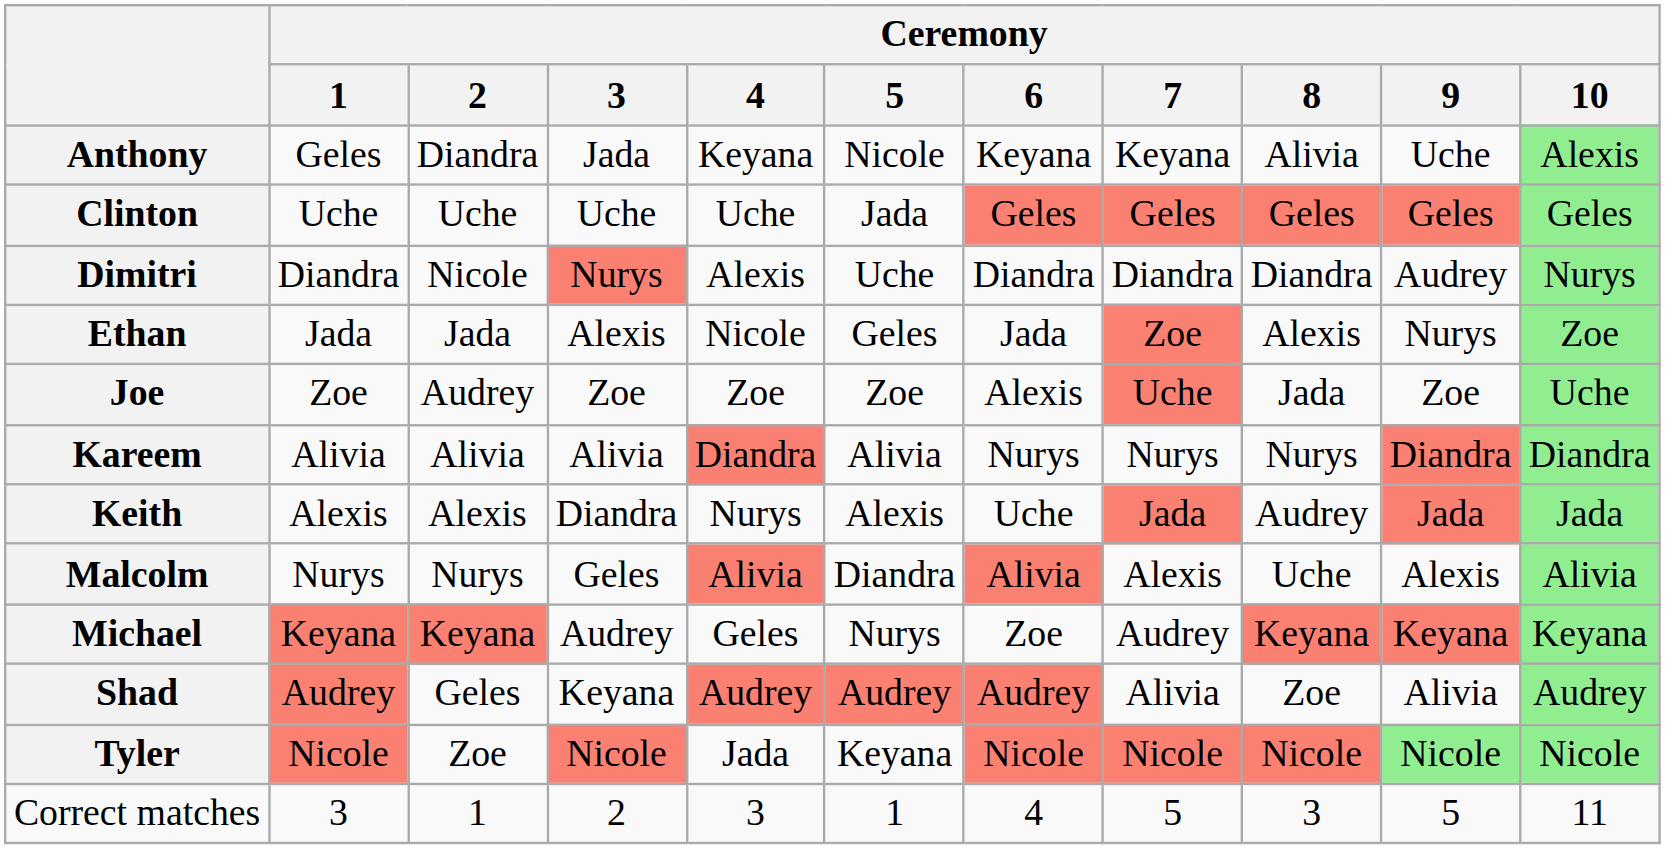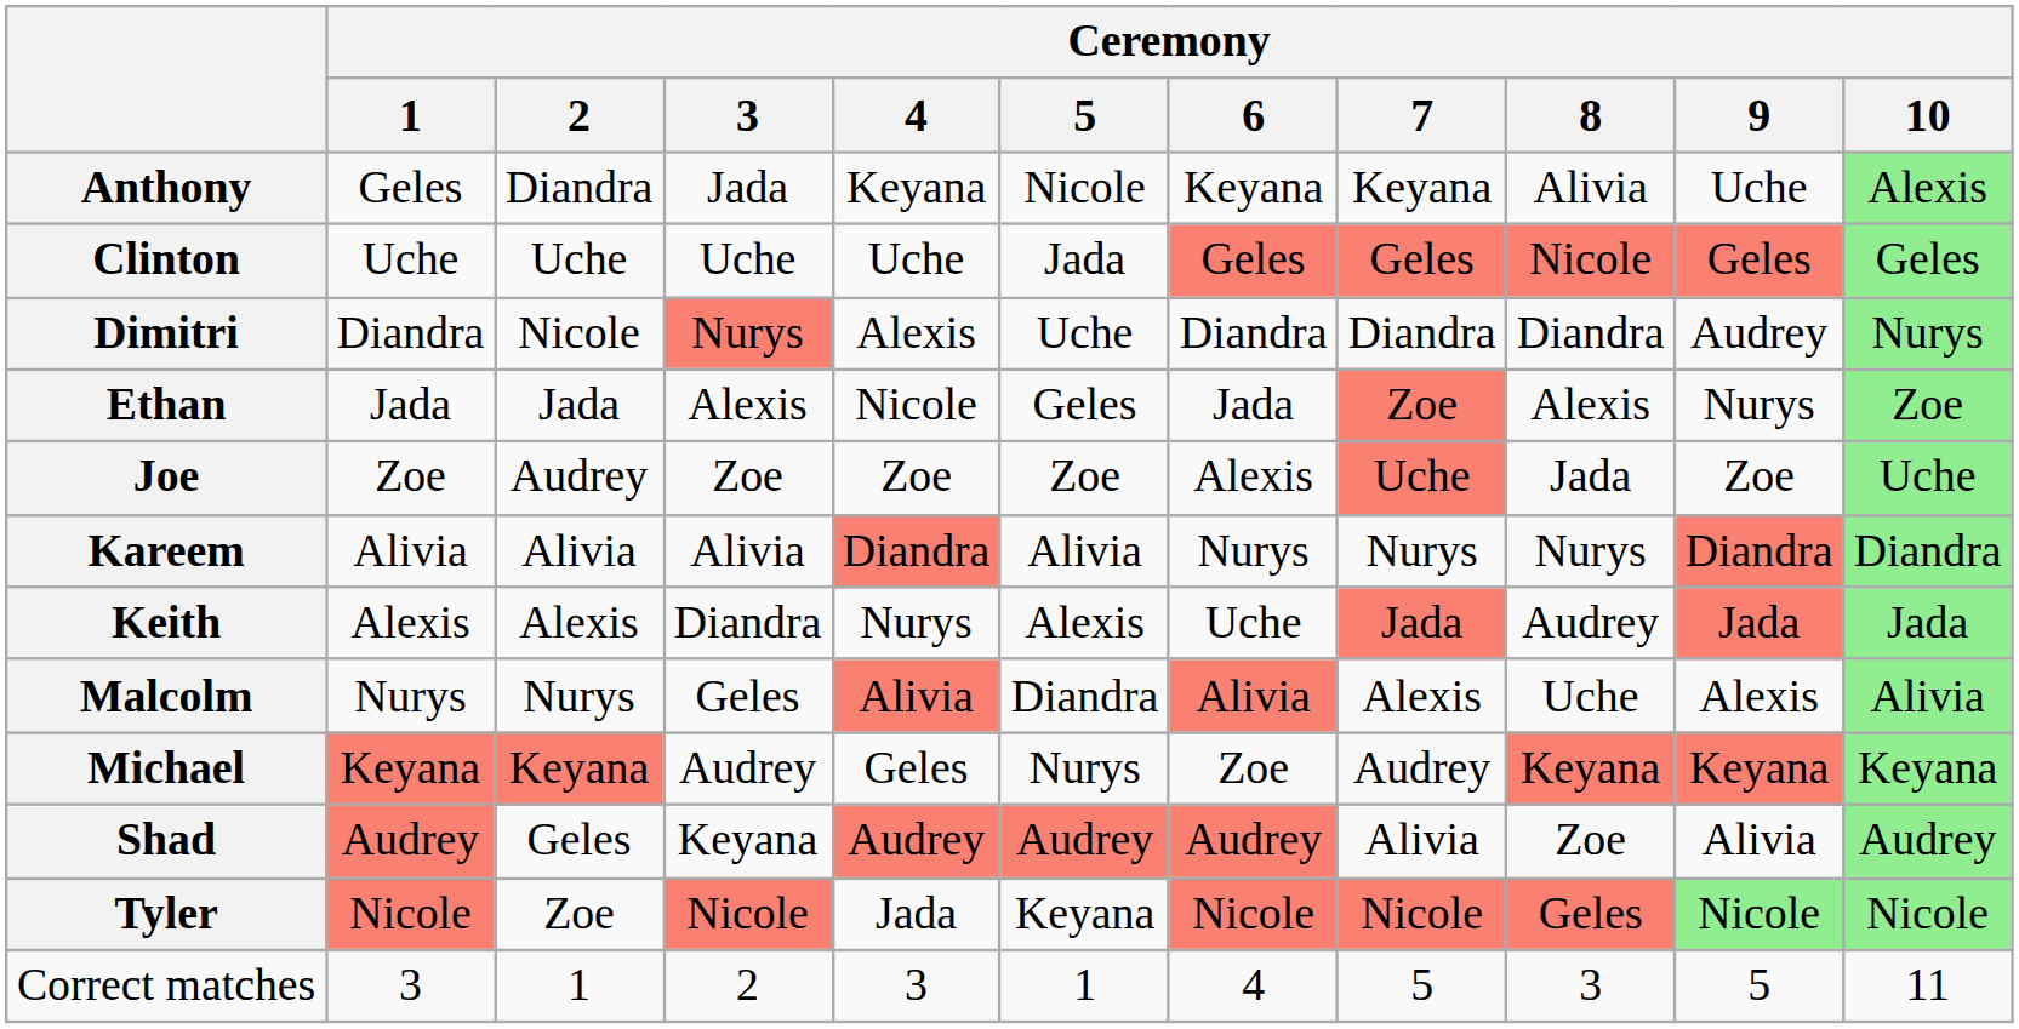 <table class="wikitable" style="text-align:center;">
 <tr>
 <th rowspan="2"></th>
 <th colspan="14" style="text-align:center;">Ceremony</th>
 </tr>
 <tr>
 <th>1</th>
 <th>2</th>
 <th>3</th>
 <th>4</th>
 <th>5</th>
 <th>6</th>
 <th>7</th>
 <th>8</th>
 <th>9</th>
 <th>10</th>
 </tr>
 <tr>
 <th>Anthony</th>
 <td>Geles</td>
 <td>Diandra</td>
 <td>Jada</td>
 <td>Keyana</td>
 <td>Nicole</td>
 <td>Keyana</td>
 <td>Keyana</td>
 <td>Alivia</td>
 <td>Uche</td>
 <td style="background:lightgreen">Alexis</td>
 </tr>
 <tr>
 <th>Clinton</th>
 <td>Uche</td>
 <td>Uche</td>
 <td>Uche</td>
 <td>Uche</td>
 <td>Jada</td>
 <td style="background:salmon">Geles</td>
 <td style="background:salmon">Geles</td>
-<td style="background:salmon">Geles</td>
+<td style="background:salmon">Nicole</td>
 <td style="background:salmon">Geles</td>
 <td style="background:lightgreen">Geles</td>
 </tr>
 <tr>
 <th>Dimitri</th>
 <td>Diandra</td>
 <td>Nicole</td>
 <td style="background:salmon">Nurys</td>
 <td>Alexis</td>
 <td>Uche</td>
 <td>Diandra</td>
 <td>Diandra</td>
 <td>Diandra</td>
 <td>Audrey</td>
 <td style="background:lightgreen">Nurys</td>
 </tr>
 <tr>
 <th>Ethan</th>
 <td>Jada</td>
 <td>Jada</td>
 <td>Alexis</td>
 <td>Nicole</td>
 <td>Geles</td>
 <td>Jada</td>
 <td style="background:salmon">Zoe</td>
 <td>Alexis</td>
 <td>Nurys</td>
 <td style="background:lightgreen">Zoe</td>
 </tr>
 <tr>
 <th>Joe</th>
 <td>Zoe</td>
 <td>Audrey</td>
 <td>Zoe</td>
 <td>Zoe</td>
 <td>Zoe</td>
 <td>Alexis</td>
 <td style="background:salmon">Uche</td>
 <td>Jada</td>
 <td>Zoe</td>
 <td style="background:lightgreen">Uche</td>
 </tr>
 <tr>
 <th>Kareem</th>
 <td>Alivia</td>
 <td>Alivia</td>
 <td>Alivia</td>
 <td style="background:salmon">Diandra</td>
 <td>Alivia</td>
 <td>Nurys</td>
 <td>Nurys</td>
 <td>Nurys</td>
 <td style="background:salmon">Diandra</td>
 <td style="background:lightgreen">Diandra</td>
 </tr>
 <tr>
 <th>Keith</th>
 <td>Alexis</td>
 <td>Alexis</td>
 <td>Diandra</td>
 <td>Nurys</td>
 <td>Alexis</td>
 <td>Uche</td>
 <td style="background:salmon">Jada</td>
 <td>Audrey</td>
 <td style="background:salmon">Jada</td>
 <td style="background:lightgreen">Jada</td>
 </tr>
 <tr>
 <th>Malcolm</th>
 <td>Nurys</td>
 <td>Nurys</td>
 <td>Geles</td>
 <td style="background:salmon">Alivia</td>
 <td>Diandra</td>
 <td style="background:salmon">Alivia</td>
 <td>Alexis</td>
 <td>Uche</td>
 <td>Alexis</td>
 <td style="background:lightgreen">Alivia</td>
 </tr>
 <tr>
 <th>Michael</th>
 <td style="background:salmon">Keyana</td>
 <td style="background:salmon">Keyana</td>
 <td>Audrey</td>
 <td>Geles</td>
 <td>Nurys</td>
 <td>Zoe</td>
 <td>Audrey</td>
 <td style="background:salmon">Keyana</td>
 <td style="background:salmon">Keyana</td>
 <td style="background:lightgreen">Keyana</td>
 </tr>
 <tr>
 <th>Shad</th>
 <td style="background:salmon">Audrey</td>
 <td>Geles</td>
 <td>Keyana</td>
 <td style="background:salmon">Audrey</td>
 <td style="background:salmon">Audrey</td>
 <td style="background:salmon">Audrey</td>
 <td>Alivia</td>
 <td>Zoe</td>
 <td>Alivia</td>
 <td style="background:lightgreen">Audrey</td>
 </tr>
 <tr>
 <th>Tyler</th>
 <td style="background:salmon">Nicole</td>
 <td>Zoe</td>
 <td style="background:salmon">Nicole</td>
 <td>Jada</td>
 <td>Keyana</td>
 <td style="background:salmon">Nicole</td>
 <td style="background:salmon">Nicole</td>
-<td style="background:salmon">Nicole</td>
+<td style="background:salmon">Geles</td>
 <td style="background:lightgreen">Nicole</td>
 <td style="background:lightgreen">Nicole</td>
 </tr>
 <tr>
 <td>Correct matches</td>
 <td>3</td>
 <td>1</td>
 <td>2</td>
 <td>3</td>
 <td>1</td>
 <td>4</td>
 <td>5</td>
 <td>3</td>
 <td>5</td>
 <td>11</td>
 </tr>
 </table>
